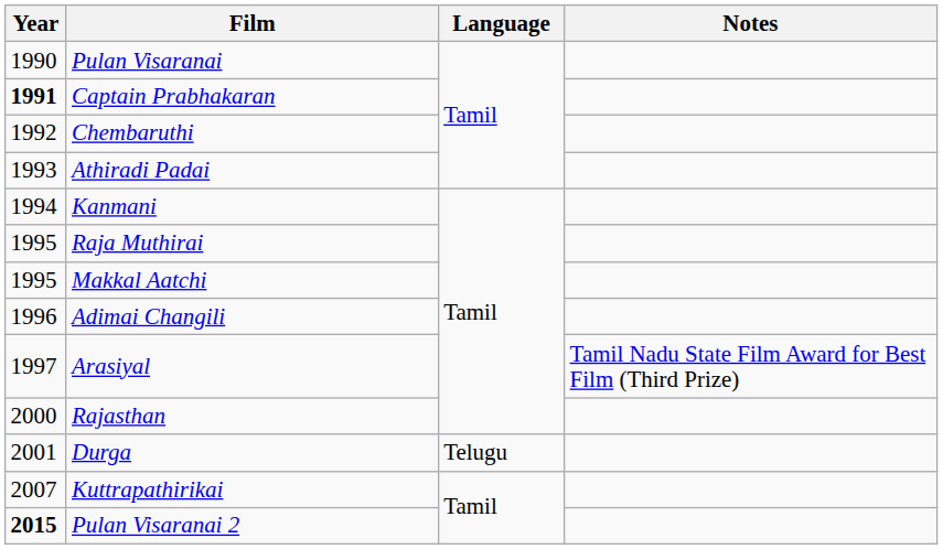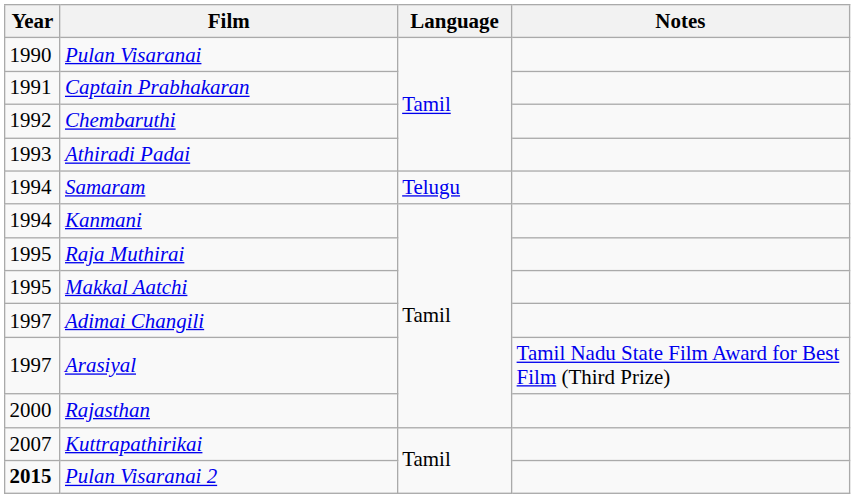 <table class="wikitable sortable">
 <tr>
 <th rowspan="2" style="width:35px;">Year</th>
 <th rowspan="2" style="width:250px;">Film</th>
 <th rowspan="2" style="text-align:center; width:80px;">Language</th>
 <th rowspan="2"  style="text-align:center; width:250px;" class="unsortable">Notes</th>
 </tr>
 <tr>
 </tr>
 <tr>
 <td>1990</td>
 <td><em><a href='#'>Pulan Visaranai</a></em></td>
 <td rowspan="4"><a href='#'>Tamil</a></td>
 <td></td>
 </tr>
 <tr>
-<td><strong>1991</strong></td>
+<td>1991</td>
 <td><em><a href='#'>Captain Prabhakaran</a></em></td>
 <td></td>
 </tr>
 <tr>
 <td>1992</td>
 <td><em><a href='#'>Chembaruthi</a></em></td>
 <td></td>
 </tr>
 <tr>
 <td>1993</td>
 <td><em><a href='#'>Athiradi Padai</a></em></td>
+<td></td>
+</tr>
+<tr>
+<td>1994</td>
+<td><em><a href='#'>Samaram</a></em></td>
+<td><a href='#'>Telugu</a></td>
 <td></td>
 </tr>
 <tr>
 <td>1994</td>
 <td><em><a href='#'>Kanmani</a></em></td>
 <td rowspan="6">Tamil</td>
 <td></td>
 </tr>
 <tr>
 <td>1995</td>
 <td><em><a href='#'>Raja Muthirai</a></em></td>
 <td></td>
 </tr>
 <tr>
 <td>1995</td>
 <td><em><a href='#'>Makkal Aatchi</a></em></td>
 <td></td>
 </tr>
 <tr>
-<td>1996</td>
+<td>1997</td>
 <td><em><a href='#'>Adimai Changili</a></em></td>
 <td></td>
 </tr>
 <tr>
 <td>1997</td>
 <td><em><a href='#'>Arasiyal</a></em></td>
 <td><a href='#'>Tamil Nadu State Film Award for Best Film</a> (Third Prize)</td>
 </tr>
 <tr>
 <td>2000</td>
 <td><em><a href='#'>Rajasthan</a></em></td>
 <td></td>
 </tr>
 <tr>
-<td>2001</td>
-<td><em><a href='#'>Durga</a></em></td>
-<td>Telugu</td>
-<td></td>
-</tr>
-<tr>
 <td>2007</td>
 <td><em><a href='#'>Kuttrapathirikai</a></em></td>
 <td rowspan="2">Tamil</td>
 <td></td>
 </tr>
 <tr>
 <td><strong>2015</strong></td>
 <td><em><a href='#'>Pulan Visaranai 2</a></em></td>
 <td></td>
 </tr>
 </table>
